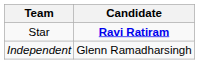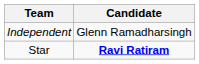 <table class="wikitable" style="text-align:center">
 <tr>
 <th>Team</th>
 <th>Candidate</th>
 </tr>
 <tr>
+<td><em>Independent</em></td>
+<td>Glenn Ramadharsingh</td>
+</tr>
+<tr>
 <td>Star</td>
 <td><strong><a href='#'>Ravi Ratiram</a></strong></td>
 </tr>
-<tr>
-<td><em>Independent</em></td>
-<td>Glenn Ramadharsingh</td>
-</tr>
 </table>
